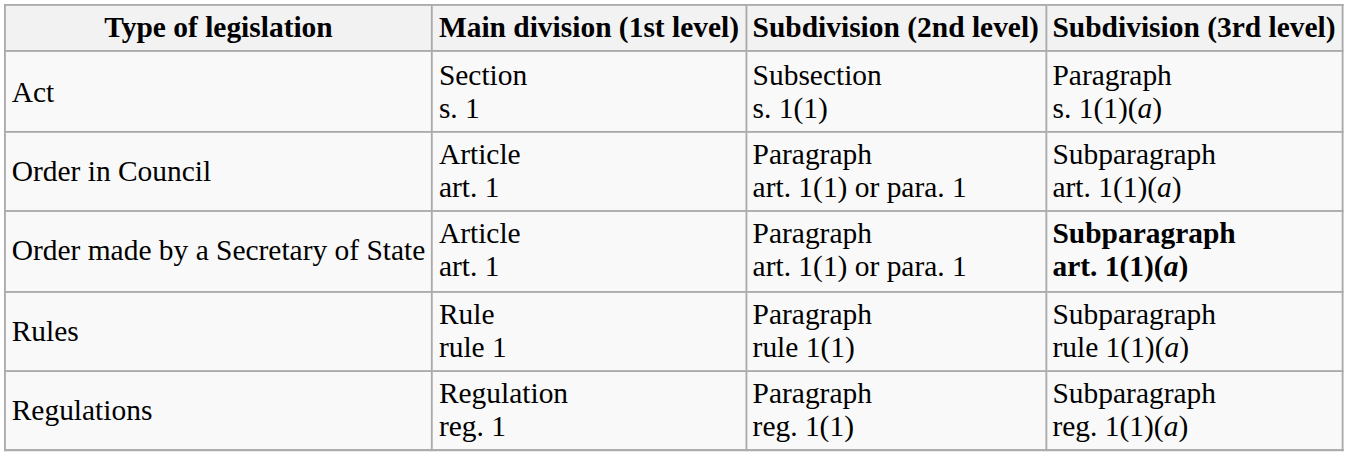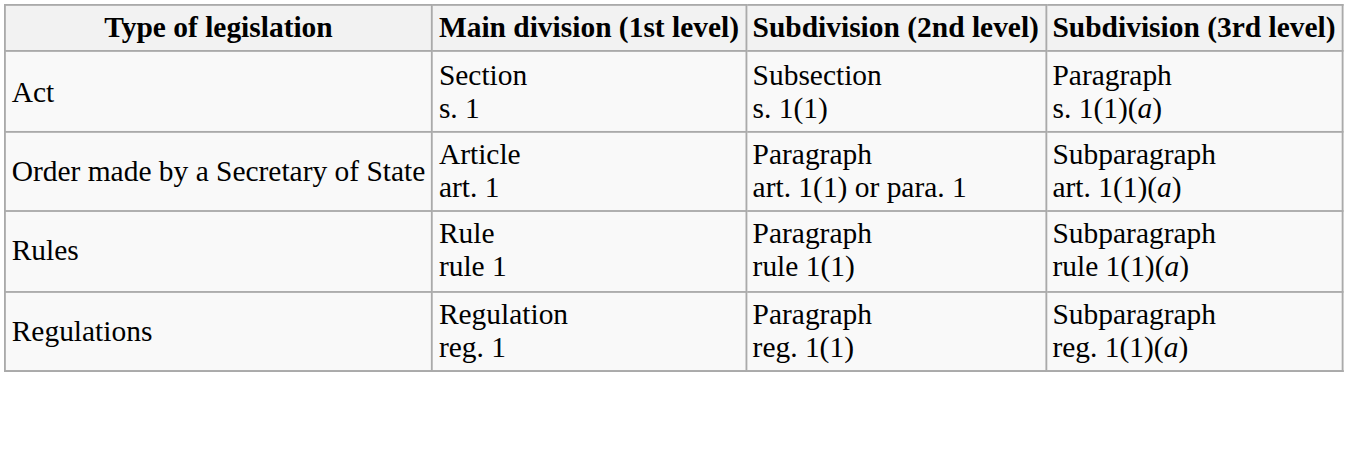 <table class="wikitable">
 <tr>
 <th>Type of legislation</th>
 <th>Main division (1st level)</th>
 <th>Subdivision (2nd level)</th>
 <th>Subdivision (3rd level)</th>
 </tr>
 <tr>
 <td>Act</td>
 <td>Section<br>s. 1</td>
 <td>Subsection<br>s. 1(1)</td>
 <td>Paragraph<br>s. 1(1)(<em>a</em>)</td>
 </tr>
 <tr>
-<td>Order in Council</td>
+<td>Order made by a Secretary of State</td>
 <td>Article<br>art. 1</td>
 <td>Paragraph<br>art. 1(1) or para. 1</td>
 <td>Subparagraph<br>art. 1(1)(<em>a</em>)</td>
-</tr>
-<tr>
-<td>Order made by a Secretary of State</td>
-<td>Article<br>art. 1</td>
-<td>Paragraph<br>art. 1(1) or para. 1</td>
-<td><strong>Subparagraph<br>art. 1(1)(<em>a</em>)</strong></td>
 </tr>
 <tr>
 <td>Rules</td>
 <td>Rule<br>rule 1</td>
 <td>Paragraph<br>rule 1(1)</td>
 <td>Subparagraph<br>rule 1(1)(<em>a</em>)</td>
 </tr>
 <tr>
 <td>Regulations</td>
 <td>Regulation<br>reg. 1</td>
 <td>Paragraph<br>reg. 1(1)</td>
 <td>Subparagraph<br>reg. 1(1)(<em>a</em>)</td>
 </tr>
 <tr>
 </tr>
 </table>
